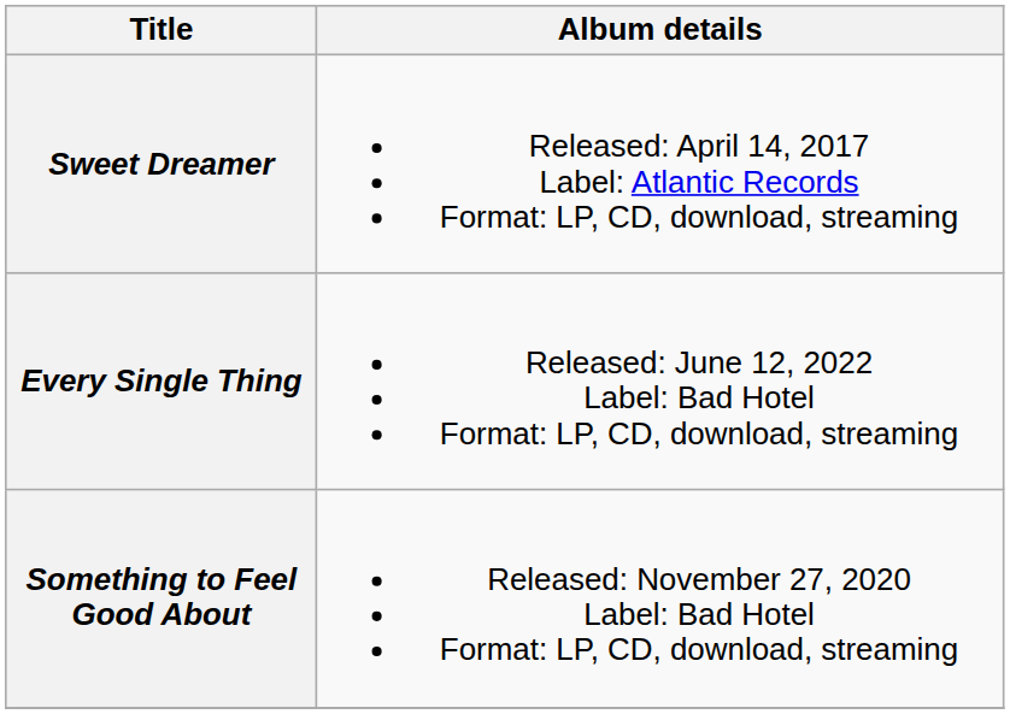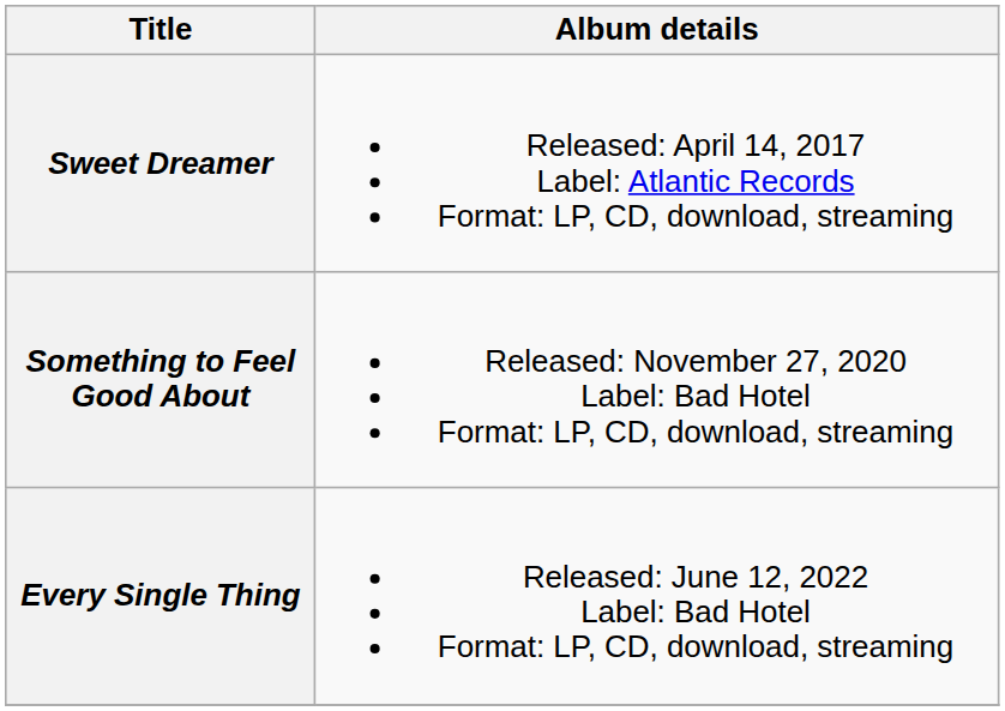 <table class="wikitable plainrowheaders" style="text-align:center;">
 <tr>
 <th scope="col" rowspan="1" style="width:9.5em;">Title</th>
 <th scope="col" rowspan="1" style="width:21.5em;">Album details</th>
 </tr>
 <tr>
 <th scope="row"><em>Sweet Dreamer</em><br></th>
 <td><br><ul><li>Released: April 14, 2017</li><li>Label: <a href='#'>Atlantic Records</a></li><li>Format: LP, CD, download, streaming</li></ul></td>
 </tr>
 <tr>
+<th scope="row"><em>Something to Feel Good About</em><br></th>
+<td><br><ul><li>Released: November 27, 2020</li><li>Label: Bad Hotel</li><li>Format: LP, CD, download, streaming</li></ul></td>
+</tr>
+<tr>
 <th scope="row"><em>Every Single Thing</em><br></th>
 <td><br><ul><li>Released: June 12, 2022</li><li>Label: Bad Hotel</li><li>Format: LP, CD, download, streaming</li></ul></td>
 </tr>
 <tr>
-<th scope="row"><em>Something to Feel Good About</em><br></th>
-<td><br><ul><li>Released: November 27, 2020</li><li>Label: Bad Hotel</li><li>Format: LP, CD, download, streaming</li></ul></td>
-</tr>
-<tr>
 </tr>
 </table>
